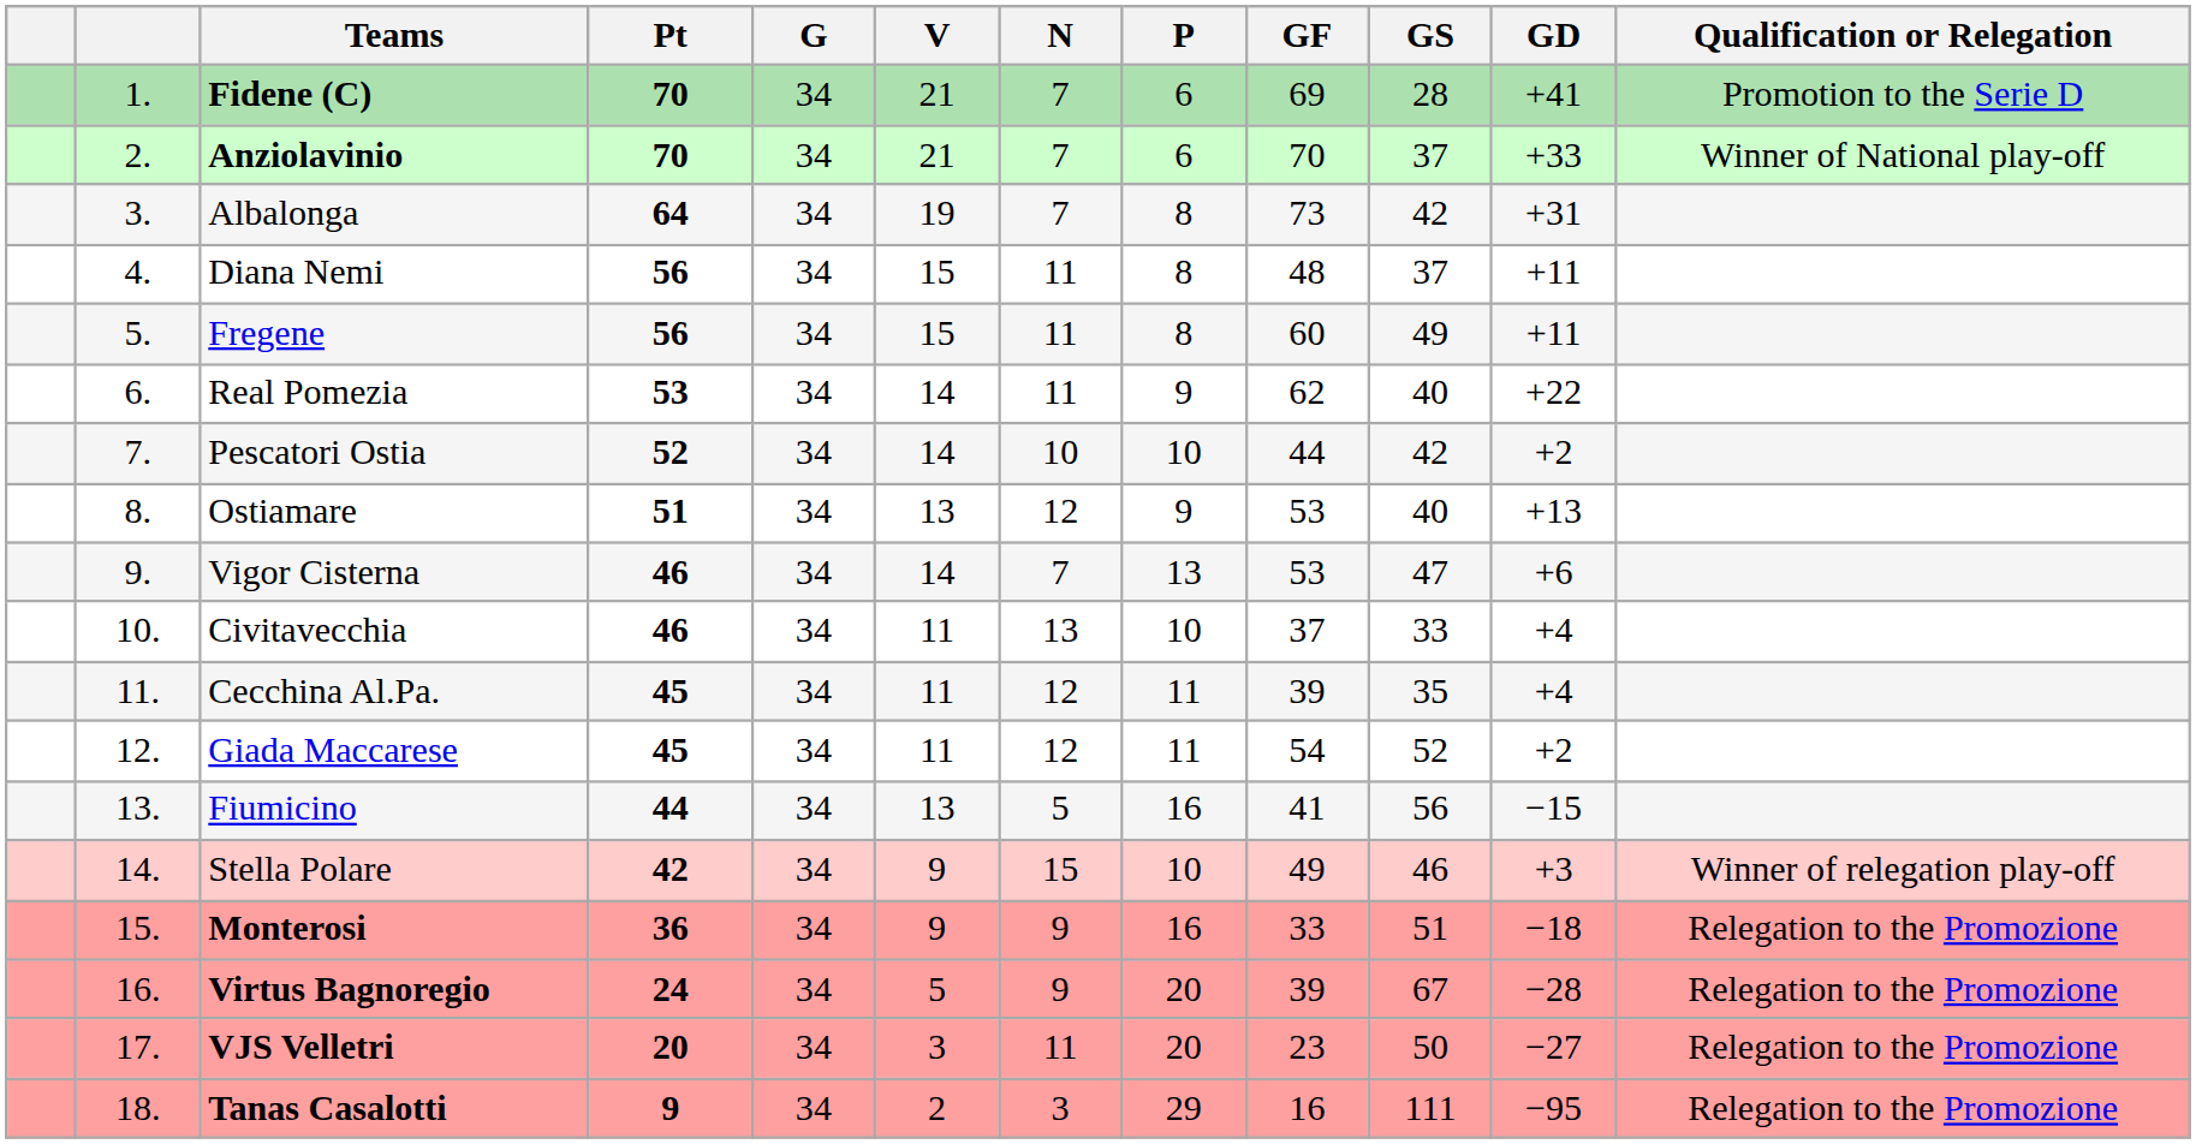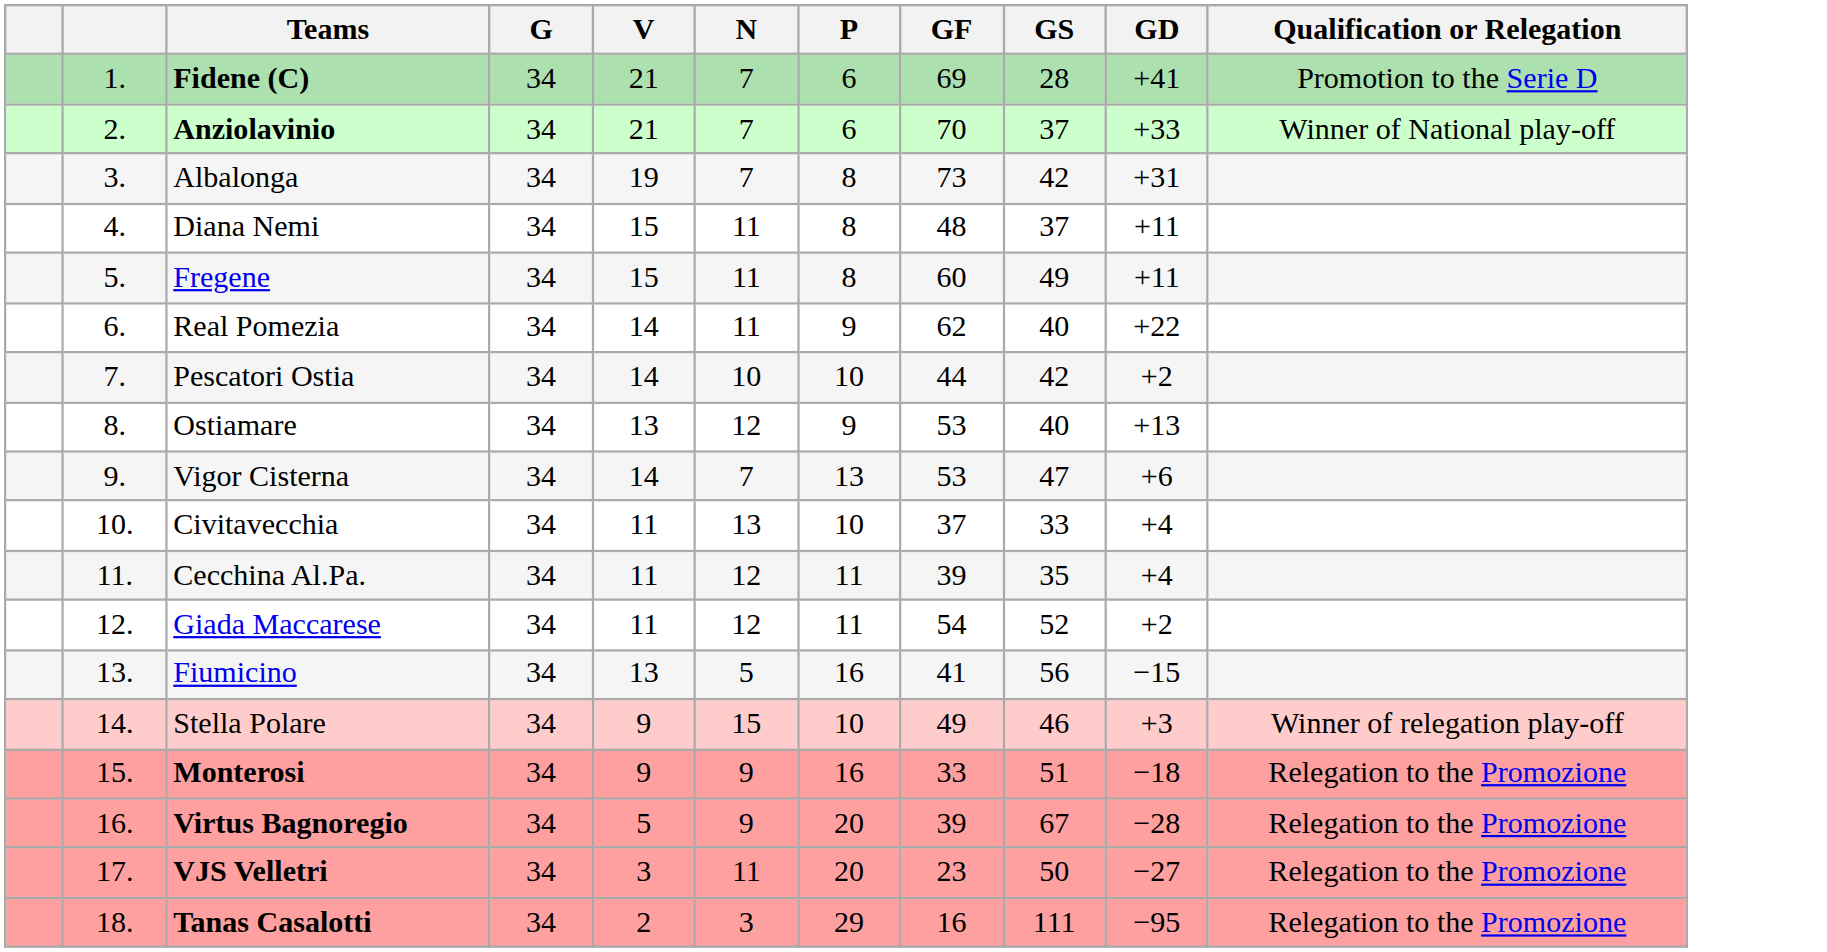 <table class="wikitable sortable" align="center" style="font-size: 85%; border-collapse:collapse" border="0" cellspacing="0" cellpadding="2">
 <tr align=center bgcolor=#98A1B2>
 <th width=20></th>
 <th width=40></th>
 <th width=140><span>Teams</span></th>
-<th width=55><span>Pt</span></th>
 <th width=40><span>G</span></th>
 <th width=40><span>V</span></th>
 <th width=40><span>N</span></th>
 <th width=40><span>P</span></th>
 <th width=40><span>GF</span></th>
 <th width=40><span>GS</span></th>
 <th width=40><span>GD</span></th>
 <th width=210><span>Qualification or Relegation</span></th>
 </tr>
 <tr align=center style="background:#ACE1AF;">
 <td></td>
 <td>1.</td>
 <td style="text-align:left;"><strong>Fidene</strong> <strong>(C)</strong></td>
-<td><strong>70</strong></td>
 <td>34</td>
 <td>21</td>
 <td>7</td>
 <td>6</td>
 <td>69</td>
 <td>28</td>
 <td>+41</td>
 <td>Promotion to the <a href='#'>Serie D</a></td>
 </tr>
 <tr align=center style="background:#ccffcc;">
 <td></td>
 <td>2.</td>
 <td style="text-align:left;"><strong>Anziolavinio</strong></td>
-<td><strong>70</strong></td>
 <td>34</td>
 <td>21</td>
 <td>7</td>
 <td>6</td>
 <td>70</td>
 <td>37</td>
 <td>+33</td>
 <td>Winner of National play-off</td>
 </tr>
 <tr align=center style="background:#F5F5F5;">
 <td></td>
 <td>3.</td>
 <td style="text-align:left;">Albalonga</td>
-<td><strong>64</strong></td>
 <td>34</td>
 <td>19</td>
 <td>7</td>
 <td>8</td>
 <td>73</td>
 <td>42</td>
 <td>+31</td>
 <td></td>
 </tr>
 <tr align=center style="background:#FFFFFF;">
 <td></td>
 <td>4.</td>
 <td style="text-align:left;">Diana Nemi</td>
-<td><strong>56</strong></td>
 <td>34</td>
 <td>15</td>
 <td>11</td>
 <td>8</td>
 <td>48</td>
 <td>37</td>
 <td>+11</td>
 <td></td>
 </tr>
 <tr align=center style="background:#F5F5F5;">
 <td></td>
 <td>5.</td>
 <td style="text-align:left;"><a href='#'>Fregene</a></td>
-<td><strong>56</strong></td>
 <td>34</td>
 <td>15</td>
 <td>11</td>
 <td>8</td>
 <td>60</td>
 <td>49</td>
 <td>+11</td>
 <td></td>
 </tr>
 <tr align=center style="background:#FFFFFF;">
 <td></td>
 <td>6.</td>
 <td style="text-align:left;">Real Pomezia</td>
-<td><strong>53</strong></td>
 <td>34</td>
 <td>14</td>
 <td>11</td>
 <td>9</td>
 <td>62</td>
 <td>40</td>
 <td>+22</td>
 <td></td>
 </tr>
 <tr align=center style="background:#F5F5F5;">
 <td></td>
 <td>7.</td>
 <td style="text-align:left;">Pescatori Ostia</td>
-<td><strong>52</strong></td>
 <td>34</td>
 <td>14</td>
 <td>10</td>
 <td>10</td>
 <td>44</td>
 <td>42</td>
 <td>+2</td>
 <td></td>
 </tr>
 <tr align=center style="background:#FFFFFF;">
 <td></td>
 <td>8.</td>
 <td style="text-align:left;">Ostiamare</td>
-<td><strong>51</strong></td>
 <td>34</td>
 <td>13</td>
 <td>12</td>
 <td>9</td>
 <td>53</td>
 <td>40</td>
 <td>+13</td>
 <td></td>
 </tr>
 <tr align=center style="background:#F5F5F5;">
 <td></td>
 <td>9.</td>
 <td style="text-align:left;">Vigor Cisterna</td>
-<td><strong>46</strong></td>
 <td>34</td>
 <td>14</td>
 <td>7</td>
 <td>13</td>
 <td>53</td>
 <td>47</td>
 <td>+6</td>
 <td></td>
 </tr>
 <tr align=center style="background:#FFFFFF;">
 <td></td>
 <td>10.</td>
 <td style="text-align:left;">Civitavecchia</td>
-<td><strong>46</strong></td>
 <td>34</td>
 <td>11</td>
 <td>13</td>
 <td>10</td>
 <td>37</td>
 <td>33</td>
 <td>+4</td>
 <td></td>
 </tr>
 <tr align=center style="background:#F5F5F5;">
 <td></td>
 <td>11.</td>
 <td style="text-align:left;">Cecchina Al.Pa.</td>
-<td><strong>45</strong></td>
 <td>34</td>
 <td>11</td>
 <td>12</td>
 <td>11</td>
 <td>39</td>
 <td>35</td>
 <td>+4</td>
 <td></td>
 </tr>
 <tr align=center style="background:#FFFFFF;">
 <td></td>
 <td>12.</td>
 <td style="text-align:left;"><a href='#'>Giada Maccarese</a></td>
-<td><strong>45</strong></td>
 <td>34</td>
 <td>11</td>
 <td>12</td>
 <td>11</td>
 <td>54</td>
 <td>52</td>
 <td>+2</td>
 <td></td>
 </tr>
 <tr align=center style="background:#F5F5F5;">
 <td></td>
 <td>13.</td>
 <td style="text-align:left;"><a href='#'>Fiumicino</a></td>
-<td><strong>44</strong></td>
 <td>34</td>
 <td>13</td>
 <td>5</td>
 <td>16</td>
 <td>41</td>
 <td>56</td>
 <td>−15</td>
 <td></td>
 </tr>
 <tr align=center style="background:#FFCCCC;">
 <td></td>
 <td>14.</td>
 <td style="text-align:left;">Stella Polare</td>
-<td><strong>42</strong></td>
 <td>34</td>
 <td>9</td>
 <td>15</td>
 <td>10</td>
 <td>49</td>
 <td>46</td>
 <td>+3</td>
 <td>Winner of relegation play-off</td>
 </tr>
 <tr align=center style="background:#FFA0A0;">
 <td></td>
 <td>15.</td>
 <td style="text-align:left;"><strong>Monterosi</strong></td>
-<td><strong>36</strong></td>
 <td>34</td>
 <td>9</td>
 <td>9</td>
 <td>16</td>
 <td>33</td>
 <td>51</td>
 <td>−18</td>
 <td>Relegation to the <a href='#'>Promozione</a></td>
 </tr>
 <tr align=center style="background:#FFA0A0;">
 <td></td>
 <td>16.</td>
 <td style="text-align:left;"><strong>Virtus Bagnoregio</strong></td>
-<td><strong>24</strong></td>
 <td>34</td>
 <td>5</td>
 <td>9</td>
 <td>20</td>
 <td>39</td>
 <td>67</td>
 <td>−28</td>
 <td>Relegation to the <a href='#'>Promozione</a></td>
 </tr>
 <tr align=center style="background:#FFA0A0;">
 <td></td>
 <td>17.</td>
 <td style="text-align:left;"><strong>VJS Velletri</strong></td>
-<td><strong>20</strong></td>
 <td>34</td>
 <td>3</td>
 <td>11</td>
 <td>20</td>
 <td>23</td>
 <td>50</td>
 <td>−27</td>
 <td>Relegation to the <a href='#'>Promozione</a></td>
 </tr>
 <tr align=center style="background:#FFA0A0;">
 <td></td>
 <td>18.</td>
 <td style="text-align:left;"><strong>Tanas Casalotti</strong></td>
-<td><strong>9</strong></td>
 <td>34</td>
 <td>2</td>
 <td>3</td>
 <td>29</td>
 <td>16</td>
 <td>111</td>
 <td>−95</td>
 <td>Relegation to the <a href='#'>Promozione</a></td>
 </tr>
 </table>
